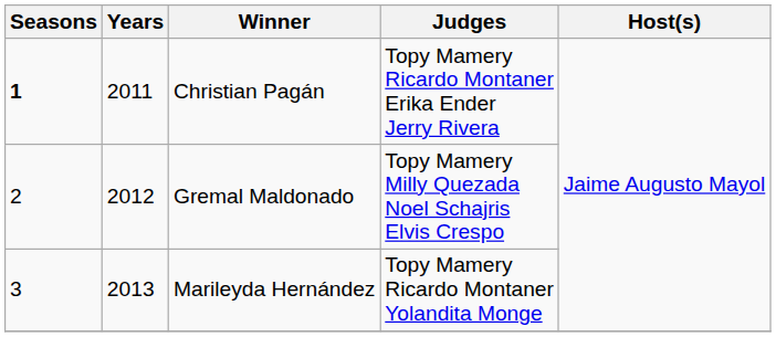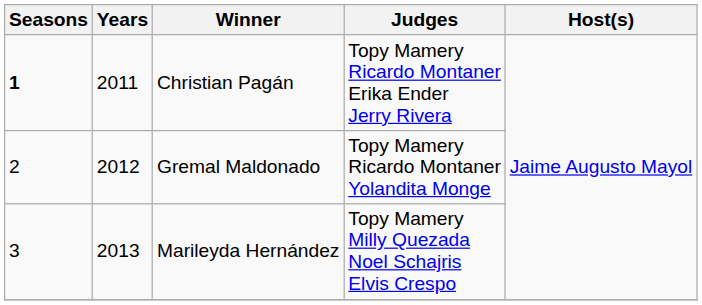 <table class="wikitable">
 <tr>
 <th>Seasons</th>
 <th>Years</th>
 <th>Winner</th>
 <th>Judges</th>
 <th>Host(s)</th>
 </tr>
 <tr>
 <td><strong>1</strong></td>
 <td>2011</td>
 <td>Christian Pagán</td>
 <td>Topy Mamery<br><a href='#'>Ricardo Montaner</a><br>Erika Ender<br> <a href='#'>Jerry Rivera</a></td>
 <td rowspan=3><a href='#'>Jaime Augusto Mayol</a></td>
 </tr>
 <tr>
 <td>2</td>
 <td>2012</td>
 <td>Gremal Maldonado</td>
-<td>Topy Mamery<br><a href='#'>Milly Quezada</a><br><a href='#'>Noel Schajris</a><br><a href='#'>Elvis Crespo</a></td>
+<td>Topy Mamery<br>Ricardo Montaner<br><a href='#'>Yolandita Monge</a></td>
 </tr>
 <tr>
 <td>3</td>
 <td>2013</td>
 <td>Marileyda Hernández</td>
-<td>Topy Mamery<br>Ricardo Montaner<br><a href='#'>Yolandita Monge</a></td>
+<td>Topy Mamery<br><a href='#'>Milly Quezada</a><br><a href='#'>Noel Schajris</a><br><a href='#'>Elvis Crespo</a></td>
 </tr>
 <tr>
 </tr>
 </table>
